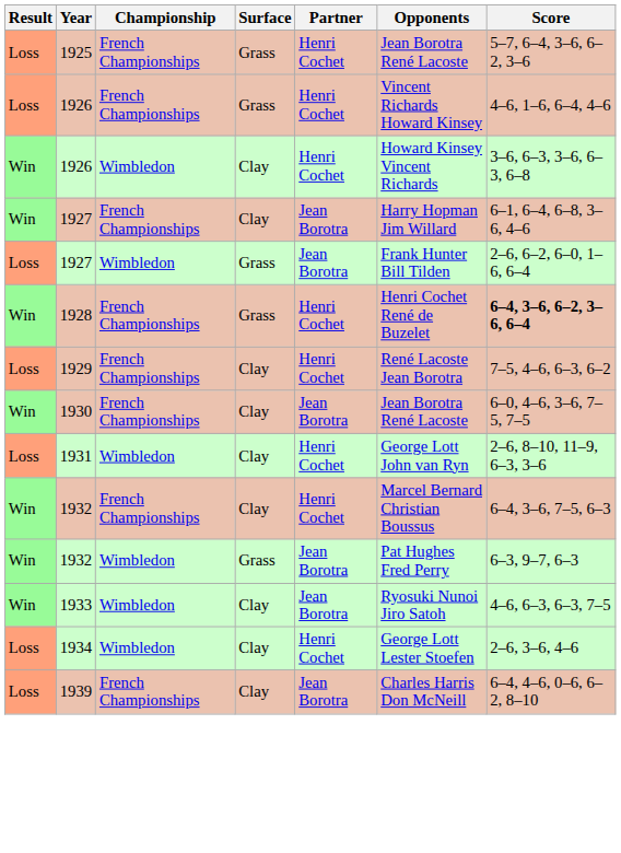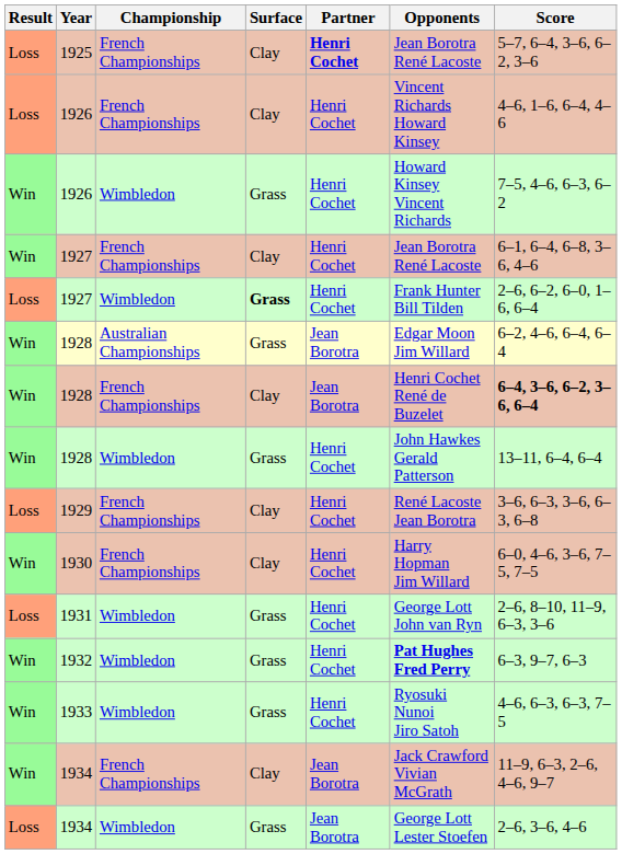 <table class="sortable wikitable">
 <tr>
 <th>Result</th>
 <th>Year</th>
 <th>Championship</th>
 <th>Surface</th>
 <th>Partner</th>
 <th>Opponents</th>
 <th class="unsortable">Score</th>
 </tr>
 <tr style="background:#ebc2af;">
 <td style="background:#ffa07a;">Loss</td>
 <td>1925</td>
 <td><a href='#'>French Championships</a></td>
-<td>Grass</td>
-<td> <a href='#'>Henri Cochet</a></td>
+<td>Clay</td>
+<td><strong> <a href='#'>Henri Cochet</a></strong></td>
 <td> <a href='#'>Jean Borotra</a><br> <a href='#'>René Lacoste</a></td>
 <td>5–7, 6–4, 3–6, 6–2, 3–6</td>
 </tr>
 <tr style="background:#ebc2af;">
 <td style="background:#ffa07a;">Loss</td>
 <td>1926</td>
 <td><a href='#'>French Championships</a></td>
-<td>Grass</td>
+<td>Clay</td>
 <td> <a href='#'>Henri Cochet</a></td>
 <td> <a href='#'>Vincent Richards</a><br> <a href='#'>Howard Kinsey</a></td>
 <td>4–6, 1–6, 6–4, 4–6</td>
 </tr>
 <tr style="background:#cfc;">
 <td style="background:#98fb98;">Win</td>
 <td>1926</td>
 <td><a href='#'>Wimbledon</a></td>
-<td>Clay</td>
+<td>Grass</td>
 <td> <a href='#'>Henri Cochet</a></td>
 <td> <a href='#'>Howard Kinsey</a><br> <a href='#'>Vincent Richards</a></td>
-<td>3–6, 6–3, 3–6, 6–3, 6–8</td>
+<td>7–5, 4–6, 6–3, 6–2</td>
 </tr>
 <tr style="background:#ebc2af;">
 <td style="background:#98fb98;">Win</td>
 <td>1927</td>
 <td><a href='#'>French Championships</a></td>
 <td>Clay</td>
-<td> <a href='#'>Jean Borotra</a></td>
-<td> <a href='#'>Harry Hopman</a><br> <a href='#'>Jim Willard</a></td>
+<td> <a href='#'>Henri Cochet</a></td>
+<td> <a href='#'>Jean Borotra</a><br> <a href='#'>René Lacoste</a></td>
 <td>6–1, 6–4, 6–8, 3–6, 4–6</td>
 </tr>
 <tr style="background:#cfc;">
 <td style="background:#ffa07a;">Loss</td>
 <td>1927</td>
 <td><a href='#'>Wimbledon</a></td>
+<td><strong>Grass</strong></td>
+<td> <a href='#'>Henri Cochet</a></td>
+<td> <a href='#'>Frank Hunter</a><br> <a href='#'>Bill Tilden</a></td>
+<td>2–6, 6–2, 6–0, 1–6, 6–4</td>
+</tr>
+<tr style="background:#ffc;">
+<td style="background:#98fb98;">Win</td>
+<td>1928</td>
+<td><a href='#'>Australian Championships</a></td>
 <td>Grass</td>
 <td> <a href='#'>Jean Borotra</a></td>
-<td> <a href='#'>Frank Hunter</a><br> <a href='#'>Bill Tilden</a></td>
-<td>2–6, 6–2, 6–0, 1–6, 6–4</td>
+<td> <a href='#'>Edgar Moon</a><br> <a href='#'>Jim Willard</a></td>
+<td>6–2, 4–6, 6–4, 6–4</td>
 </tr>
 <tr style="background:#ebc2af;">
 <td style="background:#98fb98;">Win</td>
 <td>1928</td>
 <td><a href='#'>French Championships</a></td>
+<td>Clay</td>
+<td> <a href='#'>Jean Borotra</a></td>
+<td> <a href='#'>Henri Cochet</a><br> <a href='#'>René de Buzelet</a></td>
+<td><strong>6–4, 3–6, 6–2, 3–6, 6–4</strong></td>
+</tr>
+<tr style="background:#cfc;">
+<td style="background:#98fb98;">Win</td>
+<td>1928</td>
+<td><a href='#'>Wimbledon</a></td>
 <td>Grass</td>
 <td> <a href='#'>Henri Cochet</a></td>
-<td> <a href='#'>Henri Cochet</a><br> <a href='#'>René de Buzelet</a></td>
-<td><strong>6–4, 3–6, 6–2, 3–6, 6–4</strong></td>
+<td> <a href='#'>John Hawkes</a><br> <a href='#'>Gerald Patterson</a></td>
+<td>13–11, 6–4, 6–4</td>
 </tr>
 <tr style="background:#ebc2af;">
 <td style="background:#ffa07a;">Loss</td>
 <td>1929</td>
 <td><a href='#'>French Championships</a></td>
 <td>Clay</td>
 <td> <a href='#'>Henri Cochet</a></td>
 <td> <a href='#'>René Lacoste</a><br> <a href='#'>Jean Borotra</a></td>
-<td>7–5, 4–6, 6–3, 6–2</td>
+<td>3–6, 6–3, 3–6, 6–3, 6–8</td>
 </tr>
 <tr style="background:#ebc2af;">
 <td style="background:#98fb98;">Win</td>
 <td>1930</td>
 <td><a href='#'>French Championships</a></td>
 <td>Clay</td>
-<td> <a href='#'>Jean Borotra</a></td>
-<td> <a href='#'>Jean Borotra</a><br> <a href='#'>René Lacoste</a></td>
+<td> <a href='#'>Henri Cochet</a></td>
+<td> <a href='#'>Harry Hopman</a><br> <a href='#'>Jim Willard</a></td>
 <td>6–0, 4–6, 3–6, 7–5, 7–5</td>
 </tr>
 <tr style="background:#cfc;">
 <td style="background:#ffa07a;">Loss</td>
 <td>1931</td>
 <td><a href='#'>Wimbledon</a></td>
-<td>Clay</td>
+<td>Grass</td>
 <td> <a href='#'>Henri Cochet</a></td>
 <td> <a href='#'>George Lott</a><br> <a href='#'>John van Ryn</a></td>
 <td>2–6, 8–10, 11–9, 6–3, 3–6</td>
-</tr>
-<tr style="background:#ebc2af;">
-<td style="background:#98fb98;">Win</td>
-<td>1932</td>
-<td><a href='#'>French Championships</a></td>
-<td>Clay</td>
-<td> <a href='#'>Henri Cochet</a></td>
-<td> <a href='#'>Marcel Bernard</a><br> <a href='#'>Christian Boussus</a></td>
-<td>6–4, 3–6, 7–5, 6–3</td>
 </tr>
 <tr style="background:#cfc;">
 <td style="background:#98fb98;">Win</td>
 <td>1932</td>
 <td><a href='#'>Wimbledon</a></td>
 <td>Grass</td>
-<td> <a href='#'>Jean Borotra</a></td>
-<td> <a href='#'>Pat Hughes</a><br> <a href='#'>Fred Perry</a></td>
+<td> <a href='#'>Henri Cochet</a></td>
+<td><strong> <a href='#'>Pat Hughes</a><br> <a href='#'>Fred Perry</a></strong></td>
 <td>6–3, 9–7, 6–3</td>
 </tr>
 <tr style="background:#cfc;">
 <td style="background:#98fb98;">Win</td>
 <td>1933</td>
 <td><a href='#'>Wimbledon</a></td>
+<td>Grass</td>
+<td> <a href='#'>Henri Cochet</a></td>
+<td> <a href='#'>Ryosuki Nunoi</a><br> <a href='#'>Jiro Satoh</a></td>
+<td>4–6, 6–3, 6–3, 7–5</td>
+</tr>
+<tr style="background:#ebc2af;">
+<td style="background:#98fb98;">Win</td>
+<td>1934</td>
+<td><a href='#'>French Championships</a></td>
 <td>Clay</td>
 <td> <a href='#'>Jean Borotra</a></td>
-<td> <a href='#'>Ryosuki Nunoi</a><br> <a href='#'>Jiro Satoh</a></td>
-<td>4–6, 6–3, 6–3, 7–5</td>
+<td> <a href='#'>Jack Crawford</a><br> <a href='#'>Vivian McGrath</a></td>
+<td>11–9, 6–3, 2–6, 4–6, 9–7</td>
 </tr>
 <tr style="background:#cfc;">
 <td style="background:#ffa07a;">Loss</td>
 <td>1934</td>
 <td><a href='#'>Wimbledon</a></td>
-<td>Clay</td>
-<td> <a href='#'>Henri Cochet</a></td>
+<td>Grass</td>
+<td> <a href='#'>Jean Borotra</a></td>
 <td> <a href='#'>George Lott</a><br> <a href='#'>Lester Stoefen</a></td>
 <td>2–6, 3–6, 4–6</td>
 </tr>
-<tr style="background:#ebc2af;">
-<td style="background:#ffa07a;">Loss</td>
-<td>1939</td>
-<td><a href='#'>French Championships</a></td>
-<td>Clay</td>
-<td> <a href='#'>Jean Borotra</a></td>
-<td> <a href='#'>Charles Harris</a><br> <a href='#'>Don McNeill</a></td>
-<td>6–4, 4–6, 0–6, 6–2, 8–10</td>
-</tr>
 </table>
